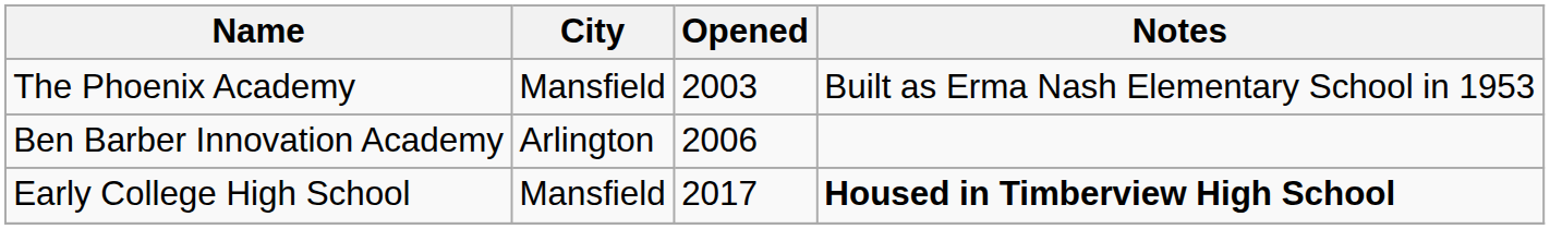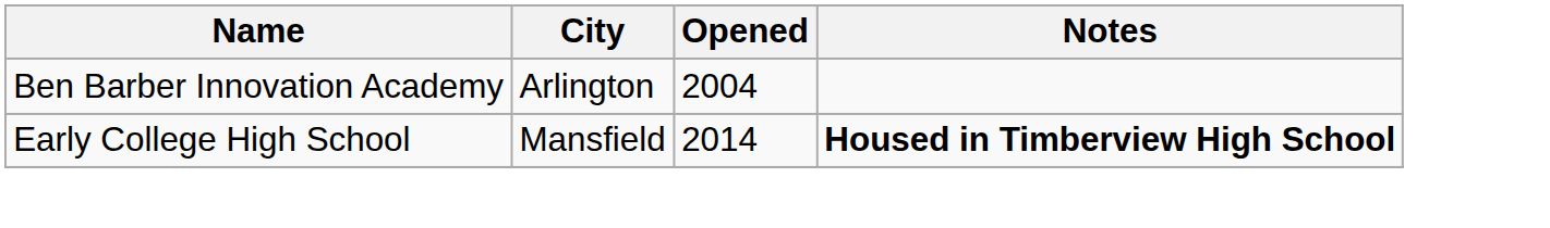 <table class="wikitable sortable" align="left" style="margin:auto;">
 <tr>
 <th>Name</th>
 <th>City</th>
 <th>Opened</th>
 <th>Notes</th>
 </tr>
 <tr>
-<td>The Phoenix Academy</td>
-<td>Mansfield</td>
-<td>2003</td>
-<td>Built as Erma Nash Elementary School in 1953</td>
-</tr>
-<tr>
 <td>Ben Barber Innovation Academy</td>
 <td>Arlington</td>
-<td>2006</td>
+<td>2004</td>
 <td></td>
 </tr>
 <tr>
 <td>Early College High School</td>
 <td>Mansfield</td>
-<td>2017</td>
+<td>2014</td>
 <td><strong>Housed in Timberview High School</strong></td>
 </tr>
 <tr>
 </tr>
 </table>
